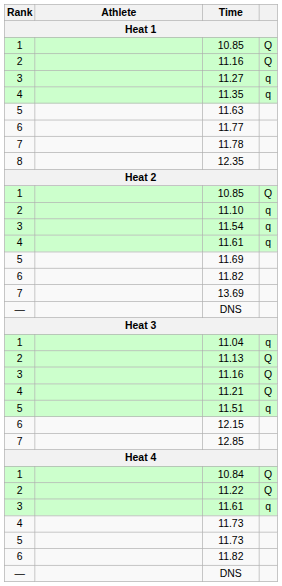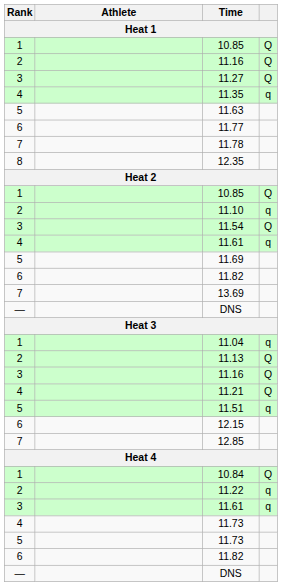 <table class=wikitable style="text-align:center">
 <tr>
 <th width=40>Rank</th>
 <th width=250>Athlete</th>
 <th width=80>Time</th>
 <th width=20></th>
 </tr>
 <tr>
 <th colspan=4>Heat 1</th>
 </tr>
 <tr bgcolor="ccffcc">
 <td>1</td>
 <td align=left></td>
 <td>10.85</td>
 <td>Q</td>
 </tr>
 <tr bgcolor="ccffcc">
 <td>2</td>
 <td align=left></td>
 <td>11.16</td>
 <td>Q</td>
 </tr>
 <tr bgcolor="ccffcc">
 <td>3</td>
 <td align=left></td>
 <td>11.27</td>
-<td>q</td>
+<td>Q</td>
 </tr>
 <tr bgcolor="ccffcc">
 <td>4</td>
 <td align=left></td>
 <td>11.35</td>
 <td>q</td>
 </tr>
 <tr>
 <td>5</td>
 <td align=left></td>
 <td>11.63</td>
 <td></td>
 </tr>
 <tr>
 <td>6</td>
 <td align=left></td>
 <td>11.77</td>
 <td></td>
 </tr>
 <tr>
 <td>7</td>
 <td align=left></td>
 <td>11.78</td>
 <td></td>
 </tr>
 <tr>
 <td>8</td>
 <td align=left></td>
 <td>12.35</td>
 <td></td>
 </tr>
 <tr>
 <th colspan=4>Heat 2</th>
 </tr>
 <tr bgcolor="ccffcc">
 <td>1</td>
 <td align=left></td>
 <td>10.85</td>
 <td>Q</td>
 </tr>
 <tr bgcolor="ccffcc">
 <td>2</td>
 <td align=left></td>
 <td>11.10</td>
 <td>q</td>
 </tr>
 <tr bgcolor="ccffcc">
 <td>3</td>
 <td align=left></td>
 <td>11.54</td>
-<td>q</td>
+<td>Q</td>
 </tr>
 <tr bgcolor="ccffcc">
 <td>4</td>
 <td align=left></td>
 <td>11.61</td>
 <td>q</td>
 </tr>
 <tr>
 <td>5</td>
 <td align=left></td>
 <td>11.69</td>
 <td></td>
 </tr>
 <tr>
 <td>6</td>
 <td align=left></td>
 <td>11.82</td>
 <td></td>
 </tr>
 <tr>
 <td>7</td>
 <td align=left></td>
 <td>13.69</td>
 <td></td>
 </tr>
 <tr>
 <td>—</td>
 <td align=left></td>
 <td>DNS</td>
 <td></td>
 </tr>
 <tr>
 <th colspan=4>Heat 3</th>
 </tr>
 <tr bgcolor="ccffcc">
 <td>1</td>
 <td align=left></td>
 <td>11.04</td>
 <td>q</td>
 </tr>
 <tr bgcolor="ccffcc">
 <td>2</td>
 <td align=left></td>
 <td>11.13</td>
 <td>Q</td>
 </tr>
 <tr bgcolor="ccffcc">
 <td>3</td>
 <td align=left></td>
 <td>11.16</td>
 <td>Q</td>
 </tr>
 <tr bgcolor="ccffcc">
 <td>4</td>
 <td align=left></td>
 <td>11.21</td>
 <td>Q</td>
 </tr>
 <tr bgcolor="ccffcc">
 <td>5</td>
 <td align=left></td>
 <td>11.51</td>
 <td>q</td>
 </tr>
 <tr>
 <td>6</td>
 <td align=left></td>
 <td>12.15</td>
 <td></td>
 </tr>
 <tr>
 <td>7</td>
 <td align=left></td>
 <td>12.85</td>
 <td></td>
 </tr>
 <tr>
 <th colspan=4>Heat 4</th>
 </tr>
 <tr bgcolor="ccffcc">
 <td>1</td>
 <td align=left></td>
 <td>10.84</td>
 <td>Q</td>
 </tr>
 <tr bgcolor="ccffcc">
 <td>2</td>
 <td align=left></td>
 <td>11.22</td>
-<td>Q</td>
+<td>q</td>
 </tr>
 <tr bgcolor="ccffcc">
 <td>3</td>
 <td align=left></td>
 <td>11.61</td>
 <td>q</td>
 </tr>
 <tr>
 <td>4</td>
 <td align=left></td>
 <td>11.73</td>
 <td></td>
 </tr>
 <tr>
 <td>5</td>
 <td align=left></td>
 <td>11.73</td>
 <td></td>
 </tr>
 <tr>
 <td>6</td>
 <td align=left></td>
 <td>11.82</td>
 <td></td>
 </tr>
 <tr>
 <td>—</td>
 <td align=left></td>
 <td>DNS</td>
 <td></td>
 </tr>
 </table>
